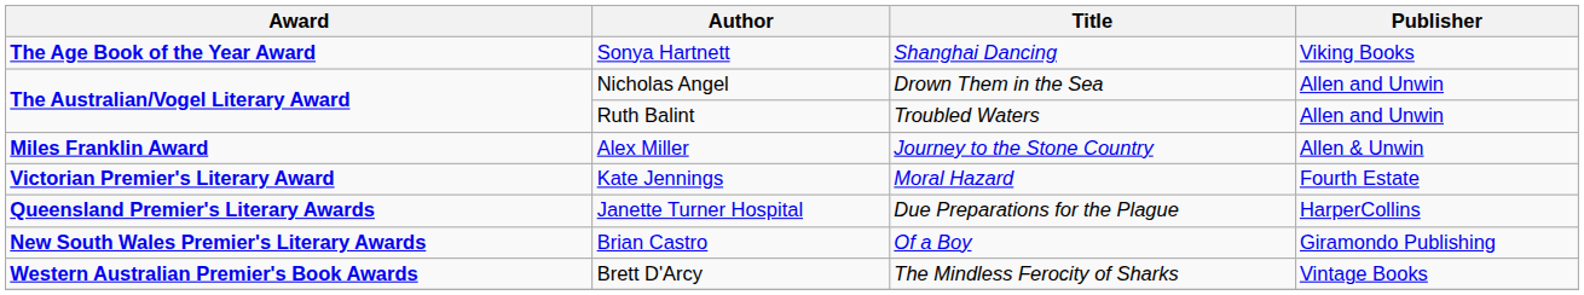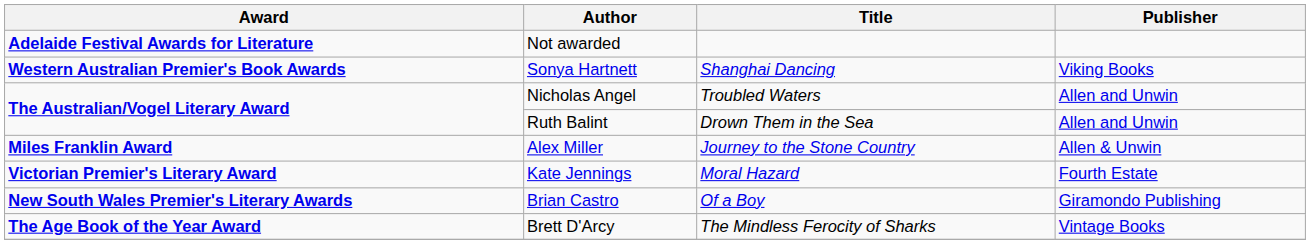 <table class="wikitable" width=100%>
 <tr>
 <th>Award</th>
 <th>Author</th>
 <th>Title</th>
 <th>Publisher</th>
 </tr>
 <tr>
-<td><strong><a href='#'>The Age Book of the Year Award</a></strong></td>
+<td><strong><a href='#'>Adelaide Festival Awards for Literature</a></strong></td>
+<td>Not awarded</td>
+<td></td>
+<td></td>
+</tr>
+<tr>
+<td><strong><a href='#'>Western Australian Premier's Book Awards</a></strong></td>
 <td><a href='#'>Sonya Hartnett</a></td>
 <td><em><a href='#'>Shanghai Dancing</a></em></td>
 <td><a href='#'>Viking Books</a></td>
 </tr>
 <tr>
 <td rowspan=2><strong><a href='#'>The Australian/Vogel Literary Award</a></strong></td>
 <td>Nicholas Angel</td>
-<td><em>Drown Them in the Sea</em></td>
+<td><em>Troubled Waters</em></td>
 <td><a href='#'>Allen and Unwin</a></td>
 </tr>
 <tr>
 <td>Ruth Balint</td>
-<td><em>Troubled Waters</em></td>
+<td><em>Drown Them in the Sea</em></td>
 <td><a href='#'>Allen and Unwin</a></td>
 </tr>
 <tr>
 <td><strong><a href='#'>Miles Franklin Award</a></strong></td>
 <td><a href='#'>Alex Miller</a></td>
 <td><em><a href='#'>Journey to the Stone Country</a></em></td>
 <td><a href='#'>Allen & Unwin</a></td>
 </tr>
 <tr>
 <td><strong><a href='#'>Victorian Premier's Literary Award</a></strong></td>
 <td><a href='#'>Kate Jennings</a></td>
 <td><em><a href='#'>Moral Hazard</a></em></td>
 <td><a href='#'>Fourth Estate</a></td>
 </tr>
 <tr>
-<td><strong><a href='#'>Queensland Premier's Literary Awards</a></strong></td>
-<td><a href='#'>Janette Turner Hospital</a></td>
-<td><em>Due Preparations for the Plague</em></td>
-<td><a href='#'>HarperCollins</a></td>
-</tr>
-<tr>
 <td><strong><a href='#'>New South Wales Premier's Literary Awards</a></strong></td>
 <td><a href='#'>Brian Castro</a></td>
 <td><em><a href='#'>Of a Boy</a></em></td>
 <td><a href='#'>Giramondo Publishing</a></td>
 </tr>
 <tr>
-<td><strong><a href='#'>Western Australian Premier's Book Awards</a></strong></td>
+<td><strong><a href='#'>The Age Book of the Year Award</a></strong></td>
 <td>Brett D'Arcy</td>
 <td><em>The Mindless Ferocity of Sharks</em></td>
 <td><a href='#'>Vintage Books</a></td>
 </tr>
 <tr>
 </tr>
 </table>
